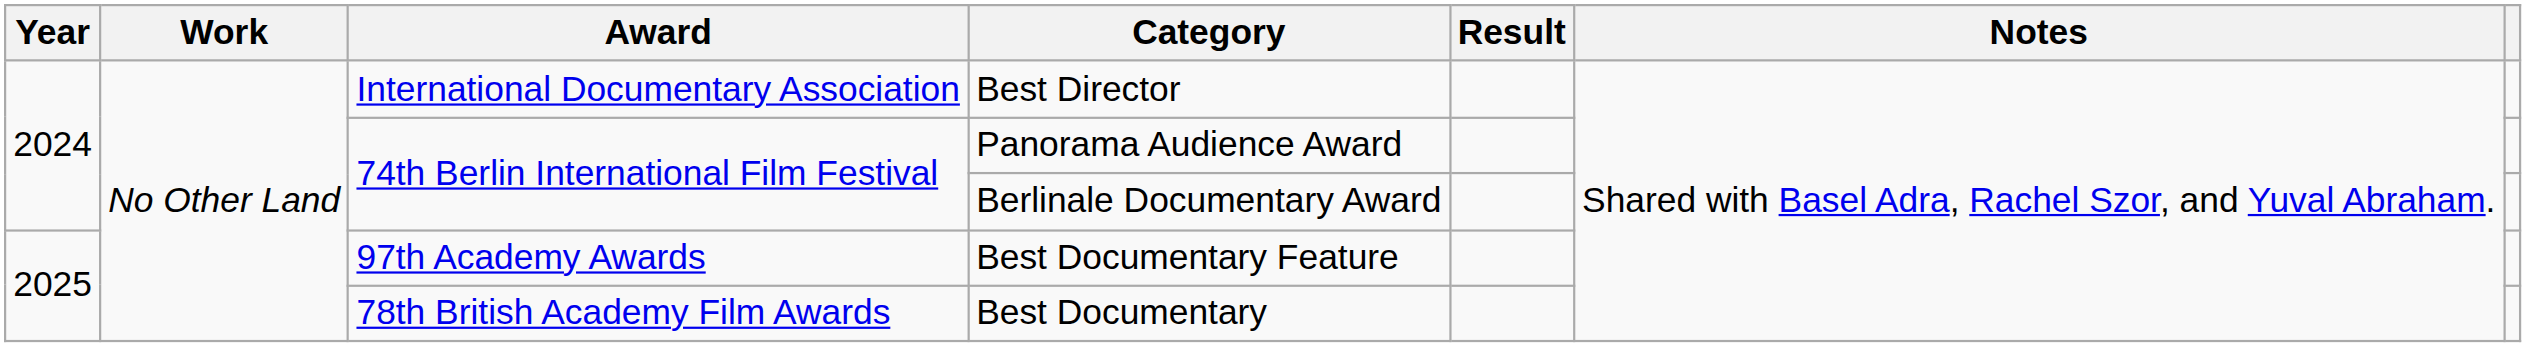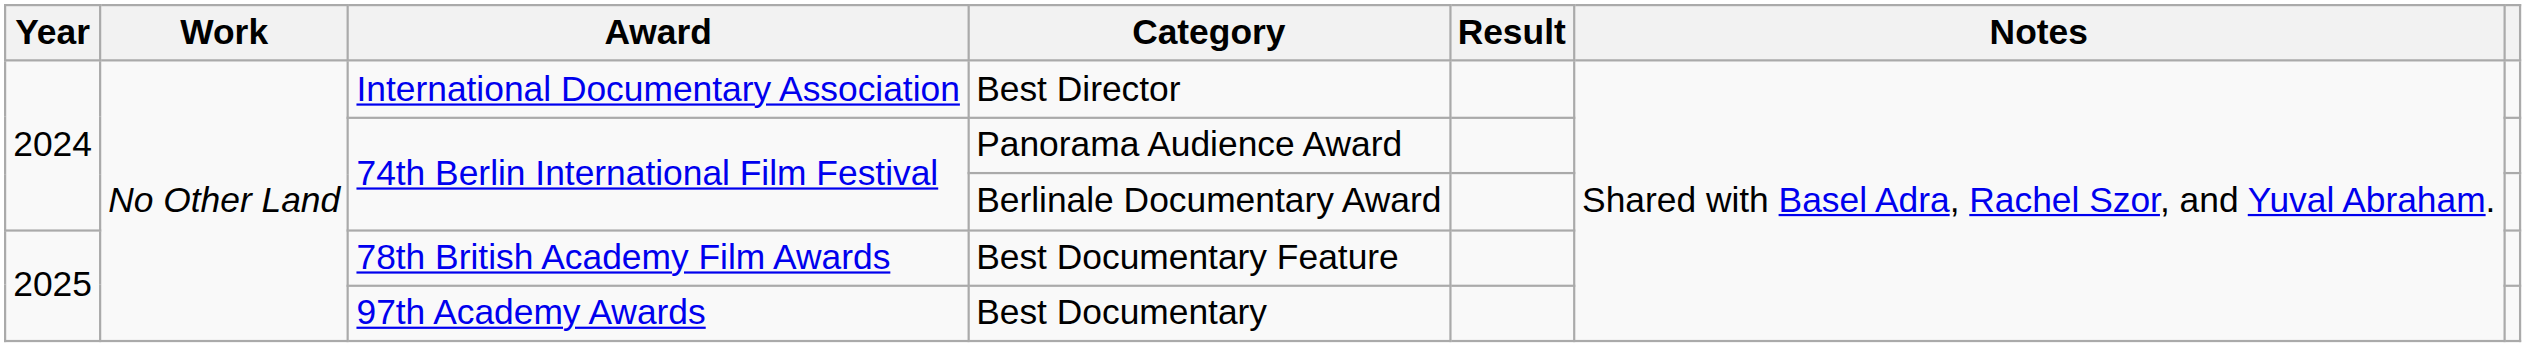 <table class="wikitable">
 <tr>
 <th>Year</th>
 <th>Work</th>
 <th>Award</th>
 <th>Category</th>
 <th>Result</th>
 <th>Notes</th>
 <th></th>
 </tr>
 <tr>
 <td rowspan="3">2024</td>
 <td rowspan="5"><em>No Other Land</em></td>
 <td><a href='#'>International Documentary Association</a></td>
 <td>Best Director</td>
 <td></td>
 <td rowspan="5">Shared with <a href='#'>Basel Adra</a>, <a href='#'>Rachel Szor</a>, and <a href='#'>Yuval Abraham</a>.</td>
 <td></td>
 </tr>
 <tr>
 <td rowspan="2"><a href='#'>74th Berlin International Film Festival</a></td>
 <td>Panorama Audience Award</td>
 <td></td>
 <td></td>
 </tr>
 <tr>
 <td>Berlinale Documentary Award</td>
 <td></td>
 <td></td>
 </tr>
 <tr>
 <td rowspan="2">2025</td>
-<td><a href='#'>97th Academy Awards</a></td>
+<td><a href='#'>78th British Academy Film Awards</a></td>
 <td>Best Documentary Feature</td>
 <td></td>
 <td></td>
 </tr>
 <tr>
-<td><a href='#'>78th British Academy Film Awards</a></td>
+<td><a href='#'>97th Academy Awards</a></td>
 <td>Best Documentary</td>
 <td></td>
 <td></td>
 </tr>
 </table>
